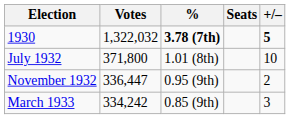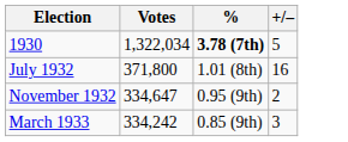 <table class=wikitable>
 <tr>
 <th>Election</th>
 <th>Votes</th>
 <th>%</th>
-<th>Seats</th>
 <th>+/–</th>
 </tr>
 <tr>
 <td><a href='#'>1930</a></td>
-<td>1,322,032</td>
+<td>1,322,034</td>
 <td><strong>3.78 (7th)</strong></td>
-<td></td>
-<td><strong> 5</strong></td>
+<td> 5</td>
 </tr>
 <tr>
 <td><a href='#'>July 1932</a></td>
 <td>371,800</td>
 <td>1.01 (8th)</td>
-<td></td>
-<td> 10</td>
+<td> 16</td>
 </tr>
 <tr>
 <td><a href='#'>November 1932</a></td>
-<td>336,447</td>
+<td>334,647</td>
 <td>0.95 (9th)</td>
-<td></td>
 <td> 2</td>
 </tr>
 <tr>
 <td><a href='#'>March 1933</a></td>
 <td>334,242</td>
 <td>0.85 (9th)</td>
-<td></td>
 <td> 3</td>
 </tr>
 </table>
